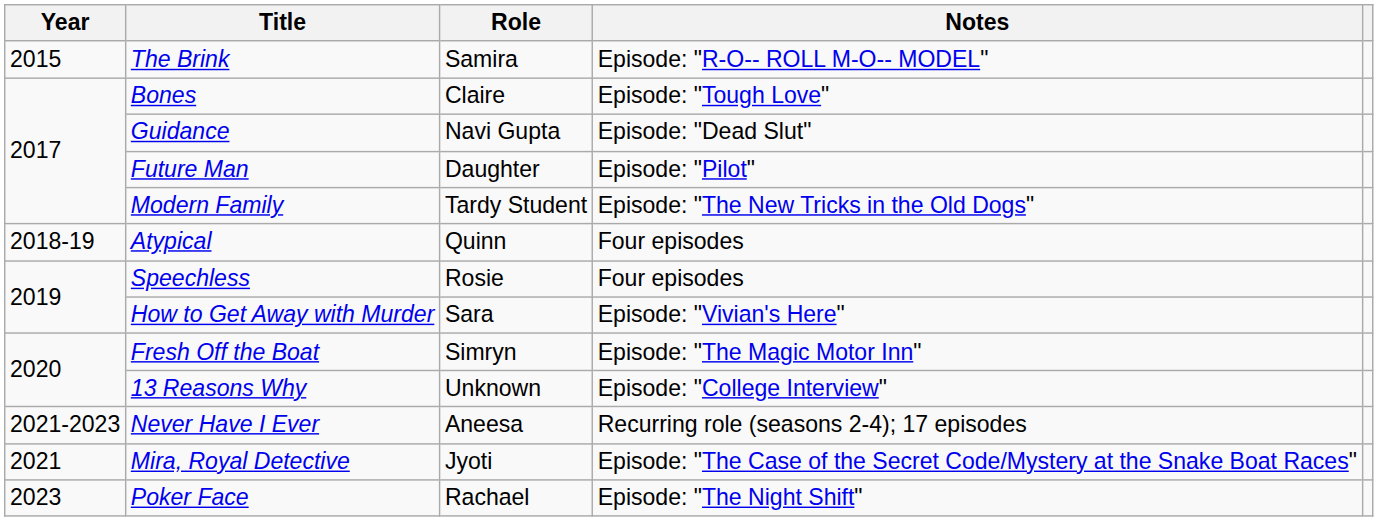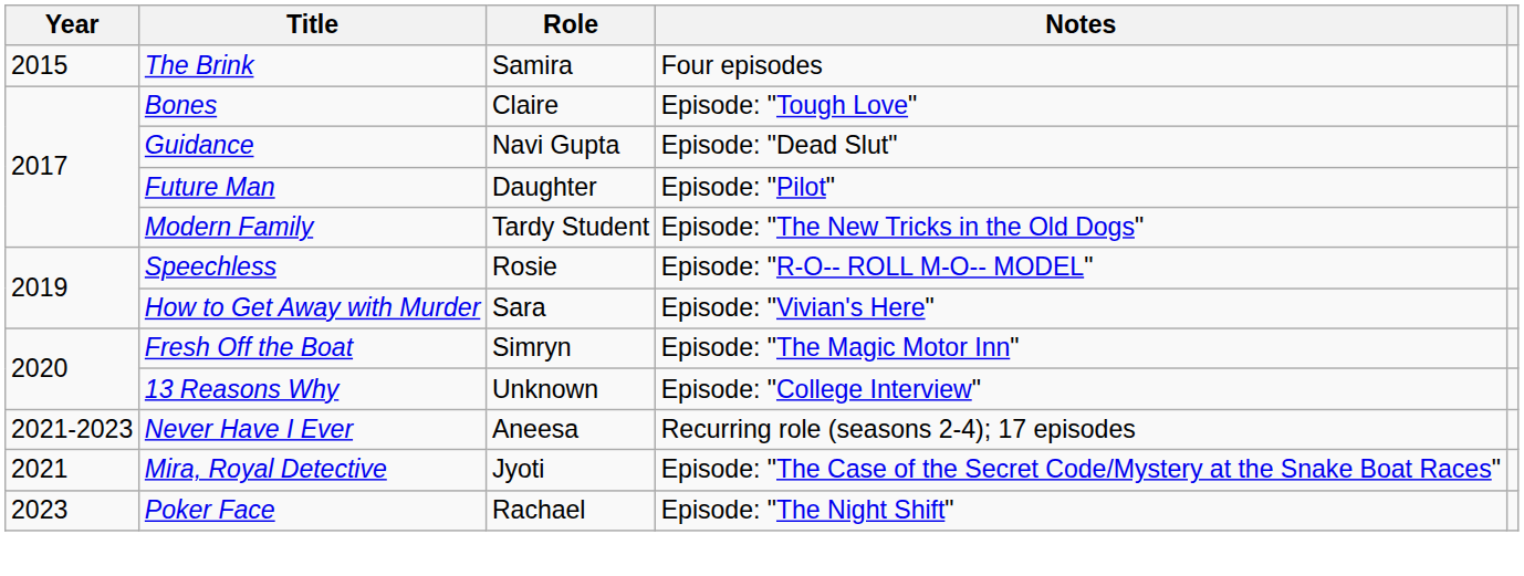 <table class="wikitable sortable">
 <tr>
 <th>Year</th>
 <th>Title</th>
 <th>Role</th>
 <th class="unsortable">Notes</th>
 <th class="unsortable"></th>
 </tr>
 <tr>
 <td>2015</td>
 <td><em><a href='#'>The Brink</a></em></td>
 <td>Samira</td>
-<td>Episode: "<a href='#'>R-O-- ROLL M-O-- MODEL</a>"</td>
+<td>Four episodes</td>
 <td style="text-align:center;"></td>
 </tr>
 <tr>
 <td rowspan="4">2017</td>
 <td><em><a href='#'>Bones</a></em></td>
 <td>Claire</td>
 <td>Episode: "<a href='#'>Tough Love</a>"</td>
 <td style="text-align:center;"></td>
 </tr>
 <tr>
 <td><em><a href='#'>Guidance</a></em></td>
 <td>Navi Gupta</td>
 <td>Episode: "Dead Slut"</td>
 <td style="text-align:center;"></td>
 </tr>
 <tr>
 <td><em><a href='#'>Future Man</a></em></td>
 <td>Daughter</td>
 <td>Episode: "<a href='#'>Pilot</a>"</td>
 <td></td>
 </tr>
 <tr>
 <td><em><a href='#'>Modern Family</a></em></td>
 <td>Tardy Student</td>
 <td>Episode: "<a href='#'>The New Tricks in the Old Dogs</a>"</td>
 <td style="text-align:center;"></td>
 </tr>
 <tr>
-<td>2018-19</td>
-<td><em><a href='#'>Atypical</a></em></td>
-<td>Quinn</td>
-<td>Four episodes</td>
-<td style="text-align:center;"></td>
-</tr>
-<tr>
 <td rowspan="2">2019</td>
 <td><em><a href='#'>Speechless</a></em></td>
 <td>Rosie</td>
-<td>Four episodes</td>
+<td>Episode: "<a href='#'>R-O-- ROLL M-O-- MODEL</a>"</td>
 <td style="text-align:center;"></td>
 </tr>
 <tr>
 <td><em><a href='#'>How to Get Away with Murder</a></em></td>
 <td>Sara</td>
 <td>Episode: "<a href='#'>Vivian's Here</a>"</td>
 <td style="text-align:center;"></td>
 </tr>
 <tr>
 <td rowspan="2">2020</td>
 <td><em><a href='#'>Fresh Off the Boat</a></em></td>
 <td>Simryn</td>
 <td>Episode: "<a href='#'>The Magic Motor Inn</a>"</td>
 <td style="text-align:center;"></td>
 </tr>
 <tr>
 <td><em><a href='#'>13 Reasons Why</a></em></td>
 <td>Unknown</td>
 <td>Episode: "<a href='#'>College Interview</a>"</td>
 <td style="text-align:center;"></td>
 </tr>
 <tr>
 <td>2021-2023</td>
 <td><em><a href='#'>Never Have I Ever</a></em></td>
 <td>Aneesa</td>
 <td>Recurring role (seasons 2-4); 17 episodes</td>
 <td style="text-align:center;"></td>
 </tr>
 <tr>
 <td>2021</td>
 <td><em><a href='#'>Mira, Royal Detective</a></em></td>
 <td>Jyoti</td>
 <td>Episode: "<a href='#'>The Case of the Secret Code/Mystery at the Snake Boat Races</a>"</td>
 <td></td>
 </tr>
 <tr>
 <td>2023</td>
 <td><em><a href='#'>Poker Face</a></em></td>
 <td>Rachael</td>
 <td>Episode: "<a href='#'>The Night Shift</a>"</td>
 <td style="text-align:center;"></td>
 </tr>
 </table>
